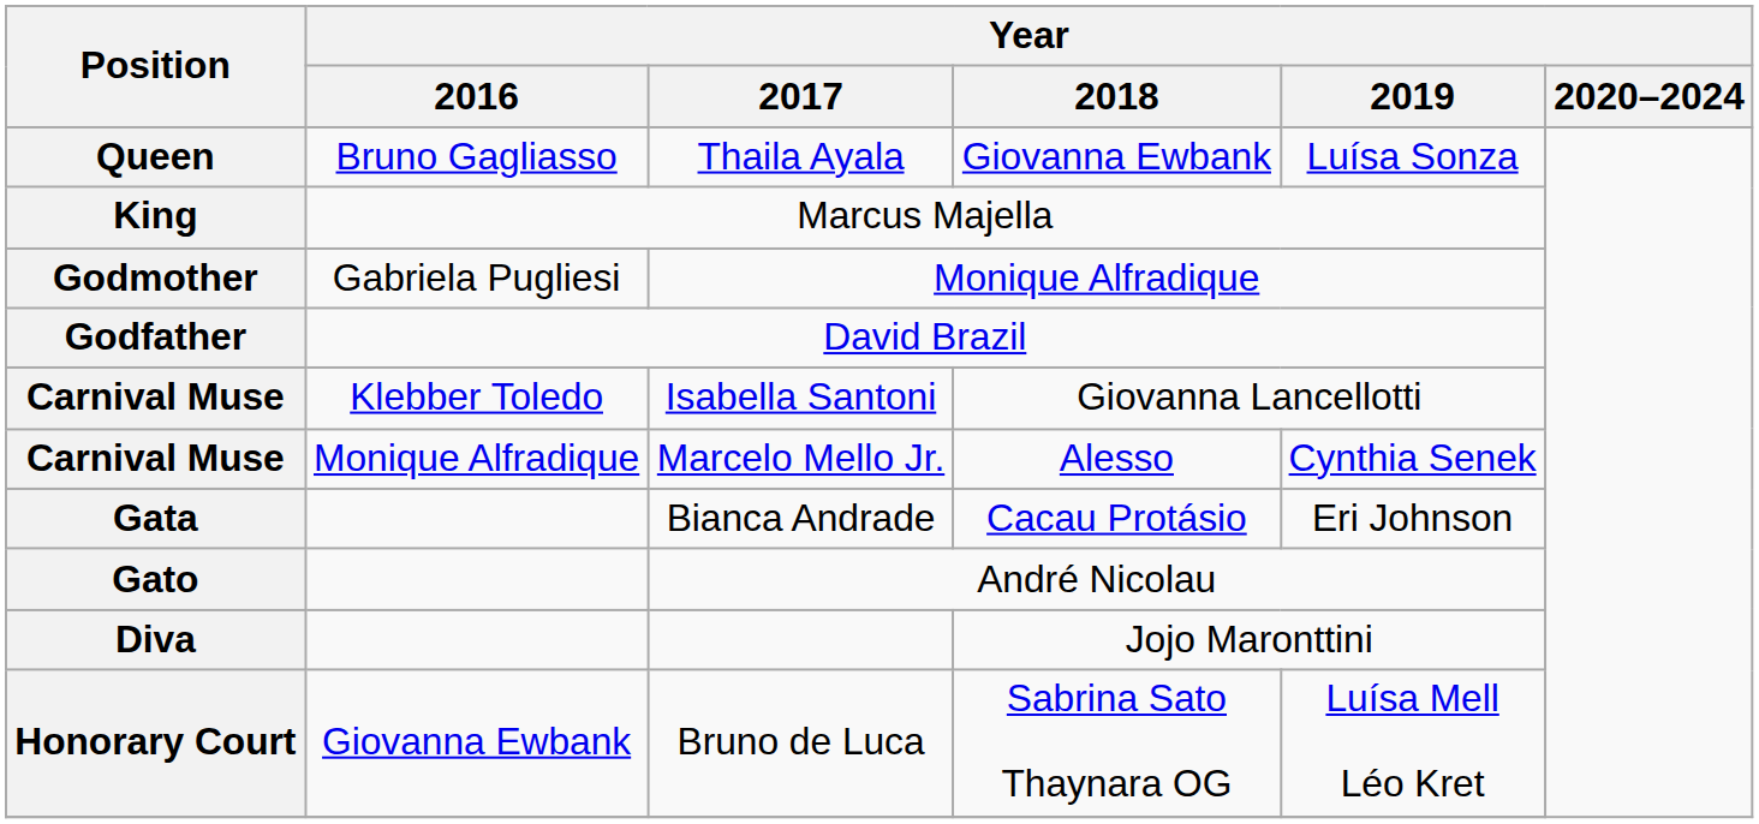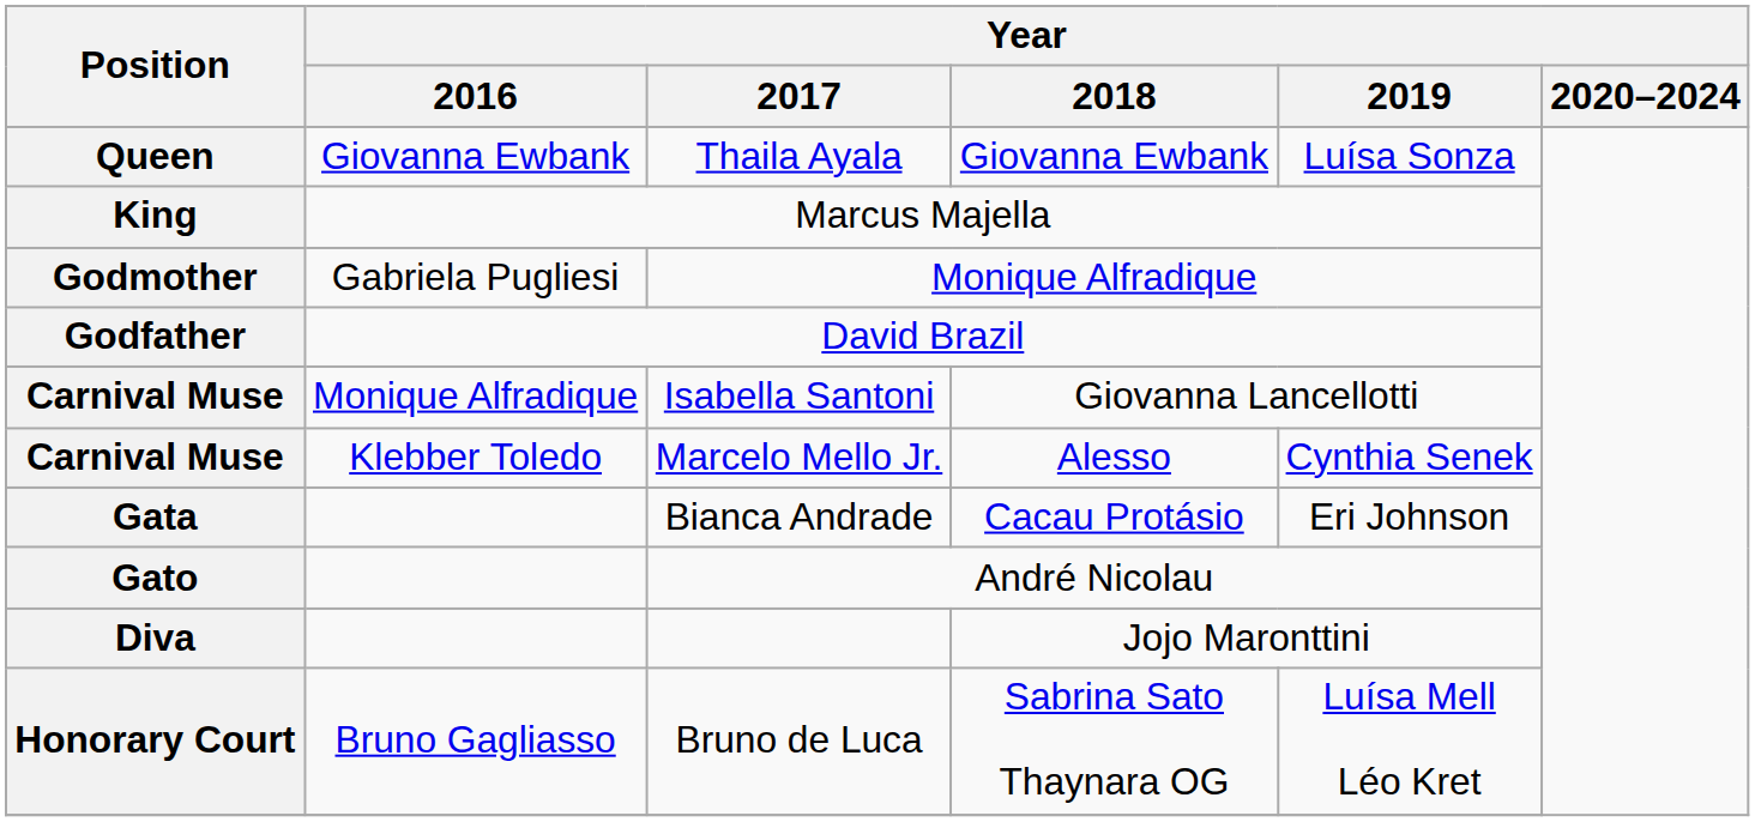 <table class="wikitable" style="text-align:center">
 <tr>
 <th rowspan="2">Position</th>
 <th colspan="5">Year</th>
 </tr>
 <tr>
 <th>2016 </th>
 <th>2017 </th>
 <th>2018</th>
 <th>2019 </th>
 <th>2020–2024</th>
 </tr>
 <tr>
 <th>Queen</th>
-<td><a href='#'>Bruno Gagliasso</a></td>
+<td><a href='#'>Giovanna Ewbank</a></td>
 <td><a href='#'>Thaila Ayala</a></td>
 <td><a href='#'>Giovanna Ewbank</a></td>
 <td><a href='#'>Luísa Sonza</a></td>
 </tr>
 <tr>
 <th>King</th>
 <td colspan="4">Marcus Majella</td>
 </tr>
 <tr>
 <th>Godmother</th>
 <td>Gabriela Pugliesi</td>
 <td colspan="3"><a href='#'>Monique Alfradique</a></td>
 </tr>
 <tr>
 <th>Godfather</th>
 <td colspan="4"><a href='#'>David Brazil</a></td>
 </tr>
 <tr>
 <th>Carnival Muse</th>
-<td><a href='#'>Klebber Toledo</a></td>
+<td><a href='#'>Monique Alfradique</a></td>
 <td><a href='#'>Isabella Santoni</a></td>
 <td colspan="2">Giovanna Lancellotti</td>
 </tr>
 <tr>
 <th>Carnival Muse</th>
-<td><a href='#'>Monique Alfradique</a></td>
+<td><a href='#'>Klebber Toledo</a></td>
 <td><a href='#'>Marcelo Mello Jr.</a></td>
 <td><a href='#'>Alesso</a></td>
 <td><a href='#'>Cynthia Senek</a></td>
 </tr>
 <tr>
 <th>Gata</th>
 <td></td>
 <td>Bianca Andrade</td>
 <td><a href='#'>Cacau Protásio</a></td>
 <td>Eri Johnson</td>
 </tr>
 <tr>
 <th>Gato</th>
 <td></td>
 <td colspan="3">André Nicolau</td>
 </tr>
 <tr>
 <th>Diva</th>
 <td></td>
 <td></td>
 <td colspan="2">Jojo Maronttini</td>
 </tr>
 <tr>
 <th>Honorary Court</th>
-<td><a href='#'>Giovanna Ewbank</a></td>
+<td><a href='#'>Bruno Gagliasso</a></td>
 <td>Bruno de Luca</td>
 <td><a href='#'>Sabrina Sato</a><br><br>Thaynara OG</td>
 <td><a href='#'>Luísa Mell</a><br><br>Léo Kret</td>
 </tr>
 <tr>
 </tr>
 </table>
